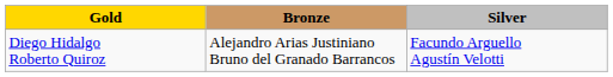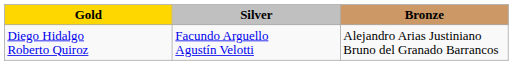 <table class="wikitable" style="text-align:left">
 <tr align="center">
 <td width=200 bgcolor=gold><strong>Gold</strong></td>
+<td width=200 bgcolor=silver><strong>Silver</strong></td>
 <td width=200 bgcolor=CC9966><strong>Bronze</strong></td>
-<td width=200 bgcolor=silver><strong>Silver</strong></td>
 </tr>
 <tr>
 <td><a href='#'>Diego Hidalgo</a><br><a href='#'>Roberto Quiroz</a><br><em></em></td>
+<td><a href='#'>Facundo Arguello</a><br><a href='#'>Agustín Velotti</a><br><em></em></td>
 <td>Alejandro Arias Justiniano<br>Bruno del Granado Barrancos<br><em></em></td>
-<td><a href='#'>Facundo Arguello</a><br><a href='#'>Agustín Velotti</a><br><em></em></td>
 </tr>
 </table>
